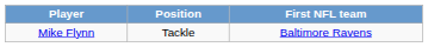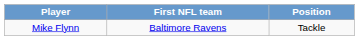 <table class="wikitable" style="width:65%;">
 <tr style="text-align:center; background:#69c; color:#fff;">
 <td><strong>Player</strong></td>
+<td><strong>First NFL team</strong></td>
 <td><strong>Position</strong></td>
-<td><strong>First NFL team</strong></td>
 </tr>
 <tr style="text-align:center;" bgcolor="">
 <td><a href='#'>Mike Flynn</a></td>
+<td><a href='#'>Baltimore Ravens</a></td>
 <td>Tackle</td>
-<td><a href='#'>Baltimore Ravens</a></td>
 </tr>
 </table>
